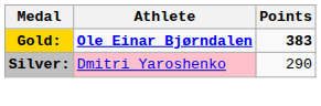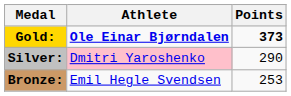 <table class="wikitable">
 <tr>
 <th>Medal</th>
 <th>Athlete</th>
 <th>Points</th>
 </tr>
 <tr>
 <td style="text-align:center;background-color:gold;"><strong>Gold:</strong></td>
 <td> <strong><a href='#'>Ole Einar Bjørndalen</a></strong></td>
-<td align="right"><strong>383</strong></td>
+<td align="right"><strong>373</strong></td>
 </tr>
 <tr>
 <td style="text-align:center;background-color:silver;"><strong>Silver:</strong></td>
 <td style="background: pink;"> <a href='#'>Dmitri Yaroshenko</a></td>
 <td align="right">290</td>
 </tr>
+<tr>
+<td style="text-align:center;background-color:#CC9966;"><strong>Bronze:</strong></td>
+<td> <a href='#'>Emil Hegle Svendsen</a></td>
+<td align="right">253</td>
+</tr>
 </table>
